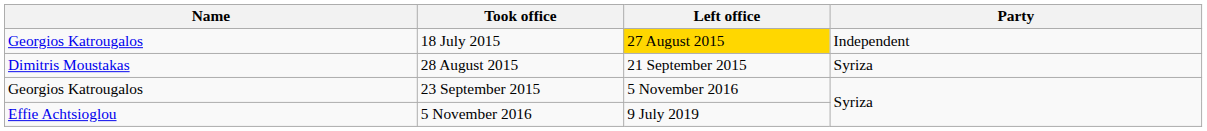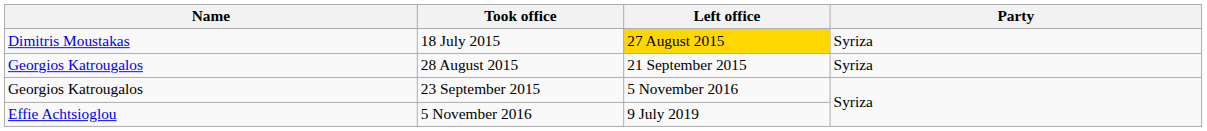 <table class="wikitable">
 <tr>
 <th width="20%">Name</th>
 <th width="10%">Took office</th>
 <th width="10%">Left office</th>
 <th width="18%">Party</th>
 </tr>
 <tr>
-<td><a href='#'>Georgios Katrougalos</a></td>
+<td><a href='#'>Dimitris Moustakas</a></td>
 <td>18 July 2015</td>
 <td style="background: gold;">27 August 2015</td>
-<td>Independent</td>
+<td>Syriza</td>
 </tr>
 <tr>
-<td><a href='#'>Dimitris Moustakas</a></td>
+<td><a href='#'>Georgios Katrougalos</a></td>
 <td>28 August 2015</td>
 <td>21 September 2015</td>
 <td>Syriza</td>
 </tr>
 <tr>
 <td>Georgios Katrougalos</td>
 <td>23 September 2015</td>
 <td>5 November 2016</td>
 <td rowspan=2>Syriza</td>
 </tr>
 <tr>
 <td><a href='#'>Effie Achtsioglou</a></td>
 <td>5 November 2016</td>
 <td>9 July 2019</td>
 </tr>
 </table>
